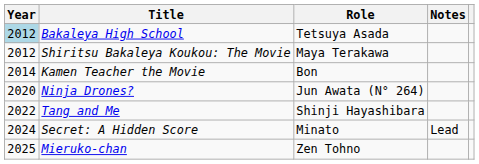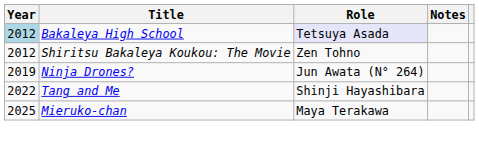 <table class="wikitable">
 <tr>
 <th>Year</th>
 <th>Title</th>
 <th>Role</th>
 <th>Notes</th>
 <th></th>
 </tr>
 <tr>
 <td style="background: lightblue;">2012</td>
 <td><em><a href='#'>Bakaleya High School</a></em></td>
-<td>Tetsuya Asada</td>
+<td style="background: lavender;">Tetsuya Asada</td>
 <td></td>
 <td></td>
 </tr>
 <tr>
 <td>2012</td>
 <td><em>Shiritsu Bakaleya Koukou: The Movie</em></td>
-<td>Maya Terakawa</td>
+<td>Zen Tohno</td>
 <td></td>
 <td></td>
 </tr>
 <tr>
-<td>2014</td>
-<td><em>Kamen Teacher the Movie</em></td>
-<td>Bon</td>
-<td></td>
-<td></td>
-</tr>
-<tr>
-<td>2020</td>
+<td>2019</td>
 <td><em><a href='#'>Ninja Drones?</a></em></td>
 <td>Jun Awata (N° 264)</td>
 <td></td>
 <td></td>
 </tr>
 <tr>
 <td>2022</td>
 <td><a href='#'><em>Tang and Me</em></a></td>
 <td>Shinji Hayashibara</td>
 <td></td>
 <td></td>
 </tr>
 <tr>
-<td>2024</td>
-<td><em>Secret: A Hidden Score</em></td>
-<td>Minato</td>
-<td>Lead</td>
-<td></td>
-</tr>
-<tr>
 <td>2025</td>
 <td><em><a href='#'>Mieruko-chan</a></em></td>
-<td>Zen Tohno</td>
+<td>Maya Terakawa</td>
 <td></td>
 <td></td>
 </tr>
 </table>
